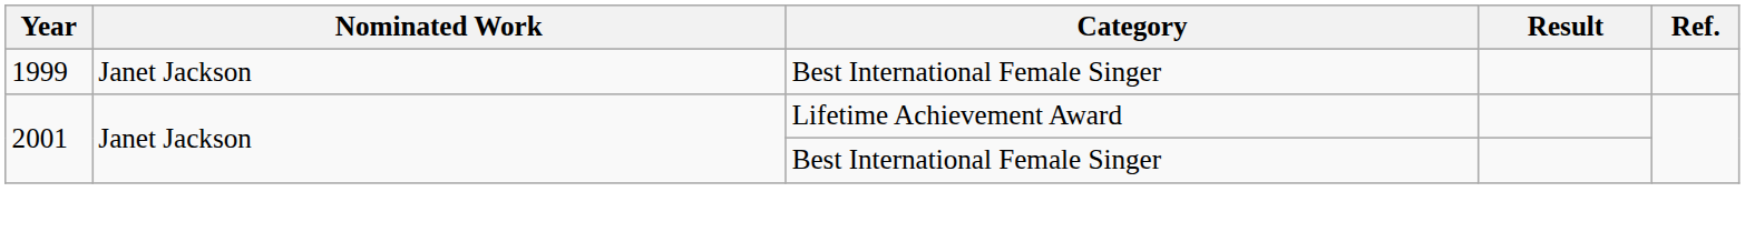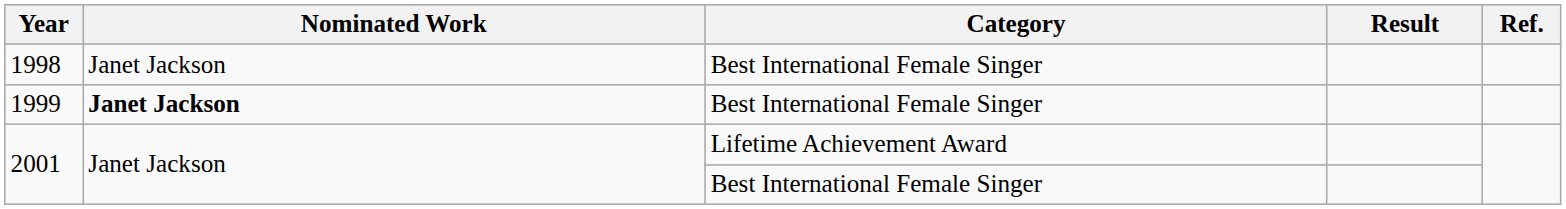 <table class="wikitable" width="50%">
 <tr>
 <th width="5%">Year</th>
 <th width="40%">Nominated Work</th>
 <th width="40%">Category</th>
 <th width="10%">Result</th>
 <th width="5%">Ref.</th>
 </tr>
 <tr>
+<td>1998</td>
+<td>Janet Jackson</td>
+<td>Best International Female Singer</td>
+<td></td>
+<td></td>
+</tr>
+<tr>
 <td>1999</td>
-<td>Janet Jackson</td>
+<td><strong>Janet Jackson</strong></td>
 <td>Best International Female Singer</td>
 <td></td>
 <td></td>
 </tr>
 <tr>
 <td rowspan="2">2001</td>
 <td rowspan="2">Janet Jackson</td>
 <td>Lifetime Achievement Award</td>
 <td></td>
 <td rowspan="2"></td>
 </tr>
 <tr>
 <td>Best International Female Singer</td>
 <td></td>
 </tr>
 </table>
